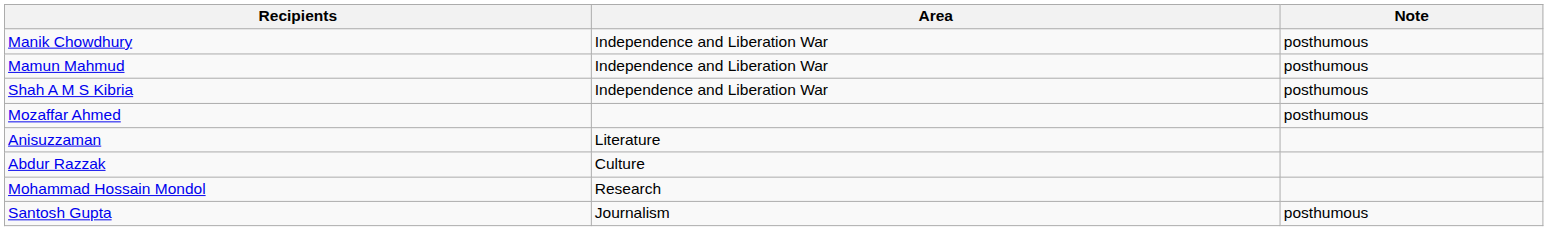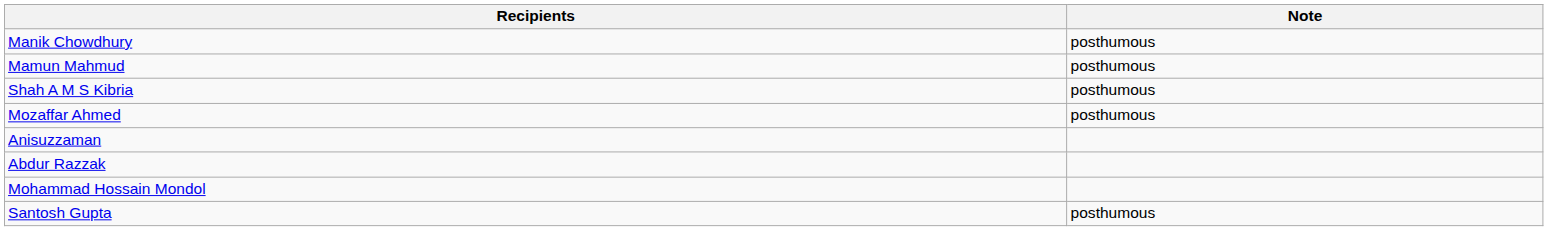 <table class="wikitable" style="width:80%;">
 <tr>
 <th>Recipients</th>
-<th>Area</th>
 <th>Note</th>
 </tr>
 <tr>
 <td><a href='#'>Manik Chowdhury</a></td>
-<td>Independence and Liberation War</td>
 <td>posthumous</td>
 </tr>
 <tr>
 <td><a href='#'>Mamun Mahmud</a></td>
-<td>Independence and Liberation War</td>
 <td>posthumous</td>
 </tr>
 <tr>
 <td><a href='#'>Shah A M S Kibria</a></td>
-<td>Independence and Liberation War</td>
 <td>posthumous</td>
 </tr>
 <tr>
 <td><a href='#'>Mozaffar Ahmed</a></td>
-<td></td>
 <td>posthumous</td>
 </tr>
 <tr>
 <td><a href='#'>Anisuzzaman</a></td>
-<td>Literature</td>
 <td></td>
 </tr>
 <tr>
 <td><a href='#'>Abdur Razzak</a></td>
-<td>Culture</td>
 <td></td>
 </tr>
 <tr>
 <td><a href='#'>Mohammad Hossain Mondol</a></td>
-<td>Research</td>
 <td></td>
 </tr>
 <tr>
 <td><a href='#'>Santosh Gupta</a></td>
-<td>Journalism</td>
 <td>posthumous</td>
 </tr>
 </table>
